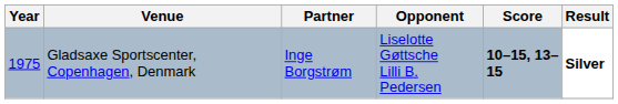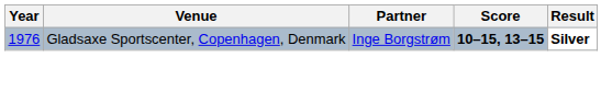 <table class="sortable wikitable" style="font-size: 90%;">
 <tr>
 <th>Year</th>
 <th>Venue</th>
 <th>Partner</th>
-<th>Opponent</th>
 <th>Score</th>
 <th>Result</th>
 </tr>
 <tr style="background:#AABBCC">
-<td align="center"><a href='#'>1975</a></td>
+<td align="center"><a href='#'>1976</a></td>
 <td align="left">Gladsaxe Sportscenter, <a href='#'>Copenhagen</a>, Denmark</td>
 <td align="left"> <a href='#'>Inge Borgstrøm</a></td>
-<td align="left"> <a href='#'>Liselotte Gøttsche</a><br> <a href='#'>Lilli B. Pedersen</a></td>
 <td align="left"><strong>10–15, 13–15</strong></td>
 <td style="text-align:left; background: white"> <strong>Silver</strong></td>
 </tr>
 </table>
